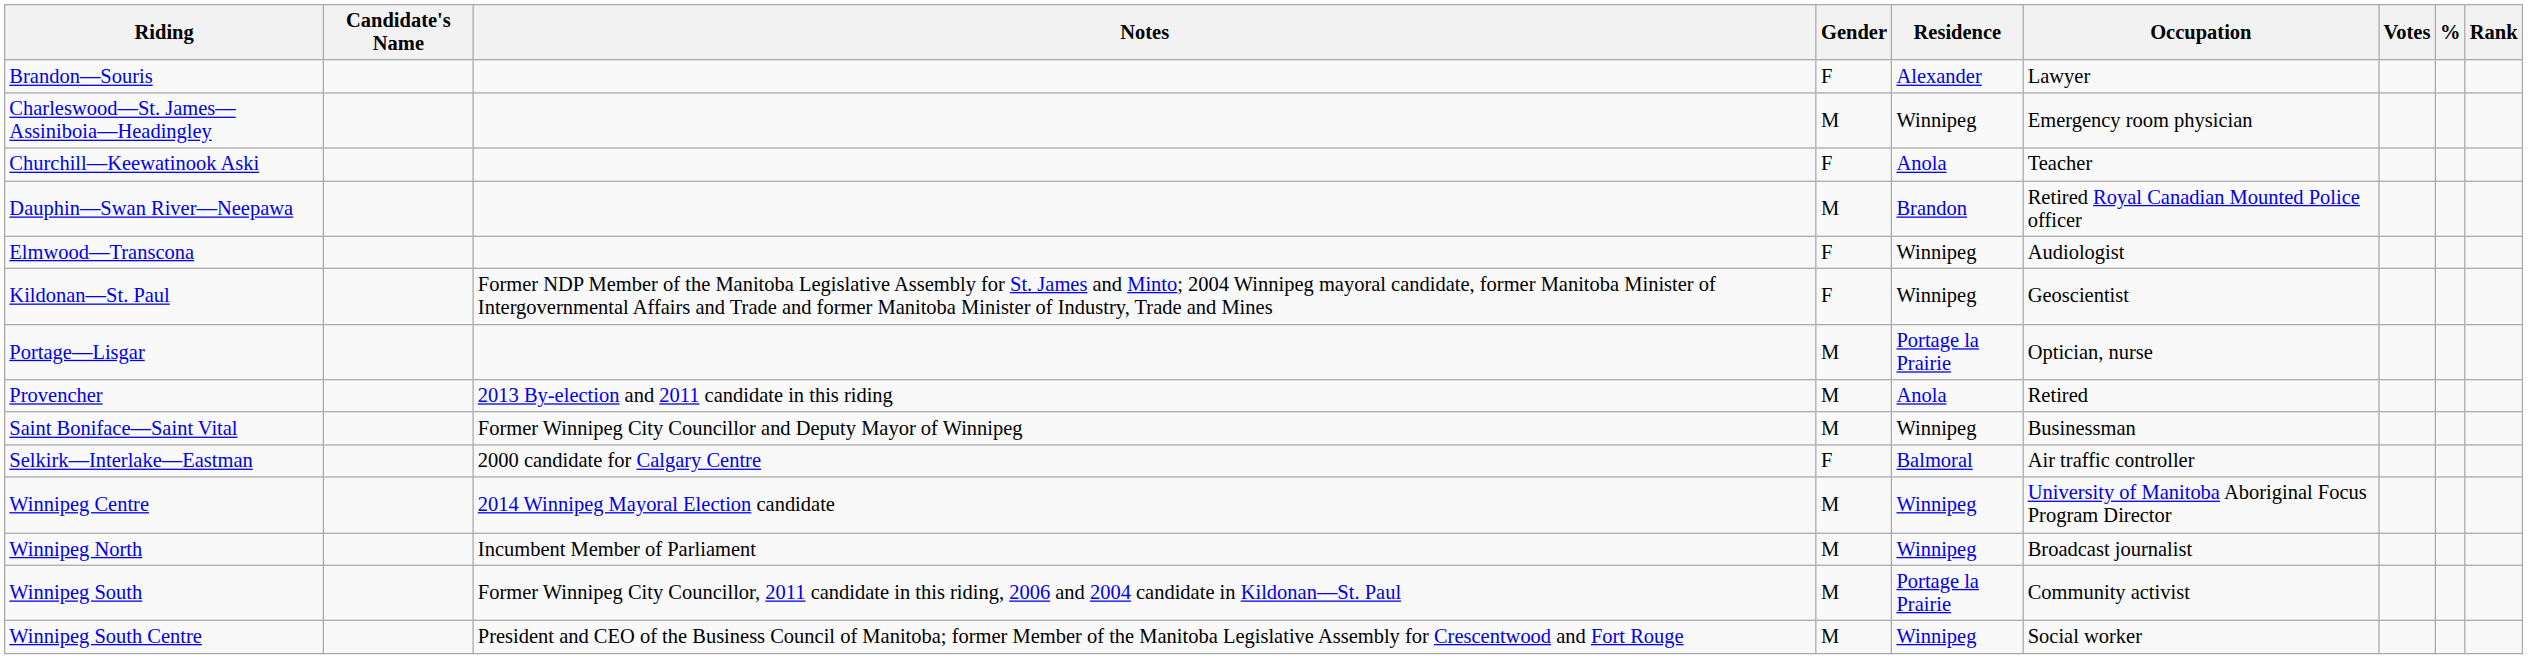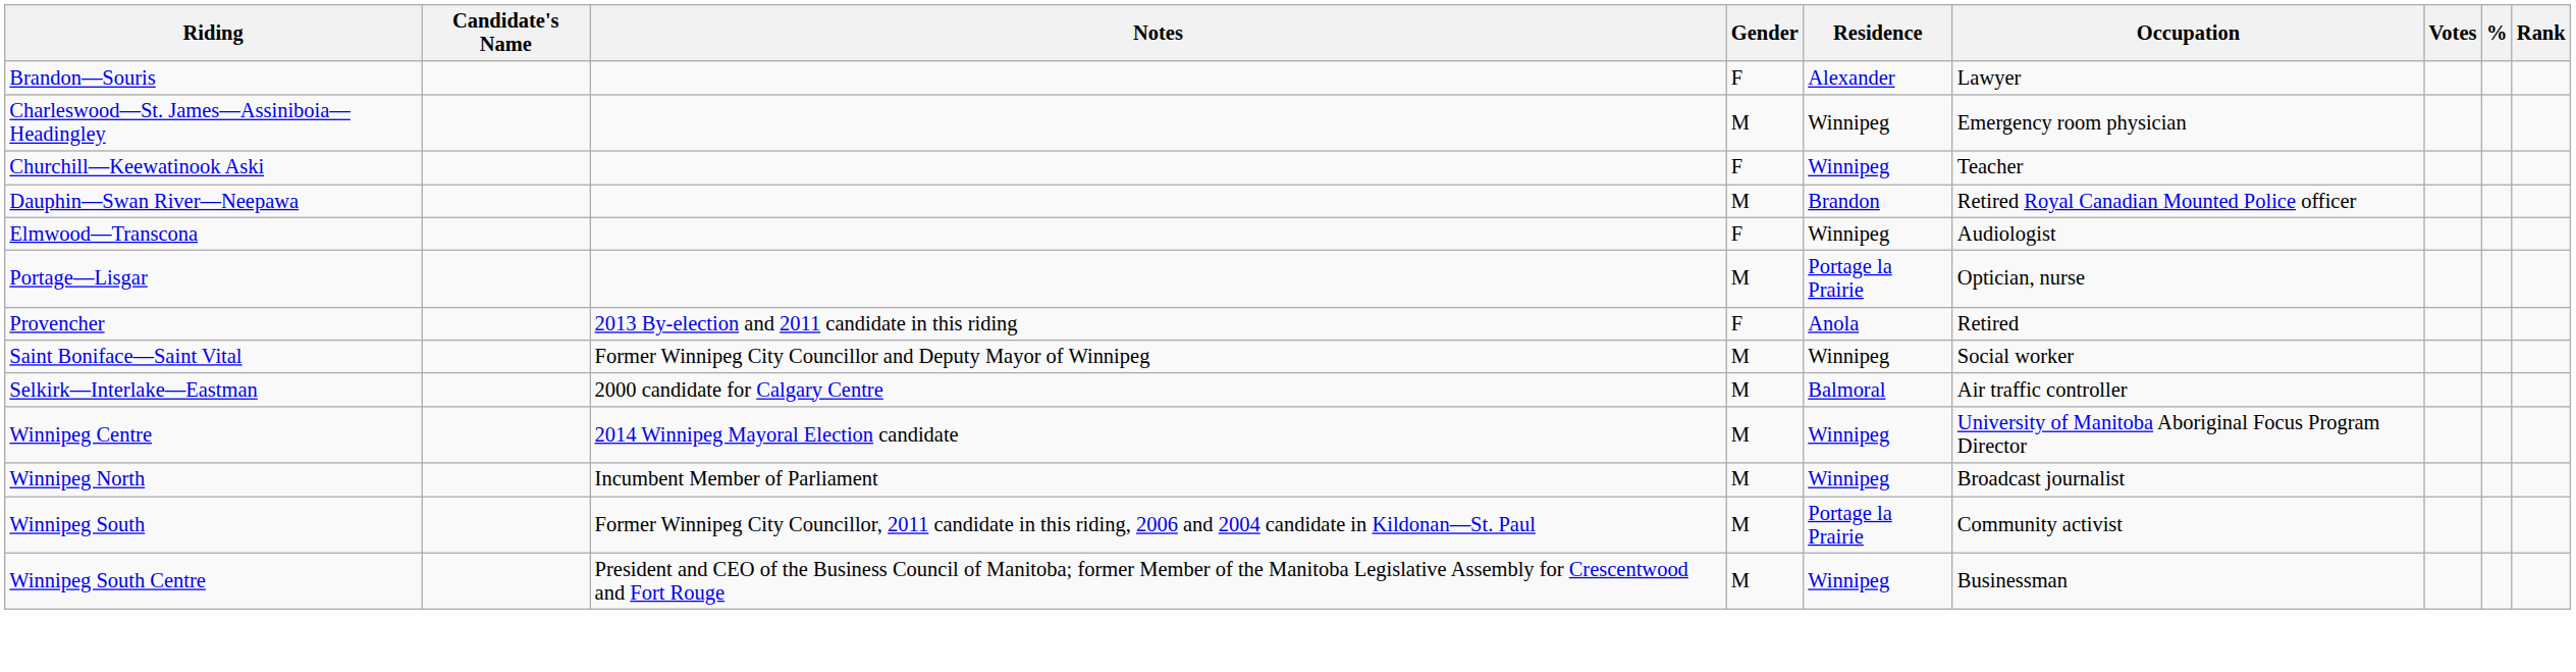 <table class="wikitable sortable">
 <tr>
 <th>Riding<br></th>
 <th>Candidate's Name</th>
 <th>Notes</th>
 <th>Gender</th>
 <th>Residence</th>
 <th>Occupation</th>
 <th>Votes</th>
 <th>%</th>
 <th>Rank</th>
 </tr>
 <tr>
 <td><a href='#'>Brandon—Souris</a></td>
 <td></td>
 <td></td>
 <td>F</td>
 <td><a href='#'>Alexander</a></td>
 <td>Lawyer</td>
 <td></td>
 <td></td>
 <td></td>
 </tr>
 <tr>
 <td><a href='#'>Charleswood—St. James—Assiniboia—Headingley</a></td>
 <td></td>
 <td></td>
 <td>M</td>
 <td>Winnipeg</td>
 <td>Emergency room physician</td>
 <td></td>
 <td></td>
 <td></td>
 </tr>
 <tr>
 <td><a href='#'>Churchill—Keewatinook Aski</a></td>
 <td></td>
 <td></td>
 <td>F</td>
-<td><a href='#'>Anola</a></td>
+<td><a href='#'>Winnipeg</a></td>
 <td>Teacher</td>
 <td></td>
 <td></td>
 <td></td>
 </tr>
 <tr>
 <td><a href='#'>Dauphin—Swan River—Neepawa</a></td>
 <td></td>
 <td></td>
 <td>M</td>
 <td><a href='#'>Brandon</a></td>
 <td>Retired <a href='#'>Royal Canadian Mounted Police</a> officer</td>
 <td></td>
 <td></td>
 <td></td>
 </tr>
 <tr>
 <td><a href='#'>Elmwood—Transcona</a></td>
 <td></td>
 <td></td>
 <td>F</td>
 <td>Winnipeg</td>
 <td>Audiologist</td>
 <td></td>
 <td></td>
 <td></td>
 </tr>
 <tr>
-<td><a href='#'>Kildonan—St. Paul</a></td>
-<td></td>
-<td>Former NDP Member of the Manitoba Legislative Assembly for <a href='#'>St. James</a> and <a href='#'>Minto</a>; 2004 Winnipeg mayoral candidate, former Manitoba Minister of Intergovernmental Affairs and Trade and former Manitoba Minister of Industry, Trade and Mines</td>
-<td>F</td>
-<td>Winnipeg</td>
-<td>Geoscientist</td>
-<td></td>
-<td></td>
-<td></td>
-</tr>
-<tr>
 <td><a href='#'>Portage—Lisgar</a></td>
 <td></td>
 <td></td>
 <td>M</td>
 <td><a href='#'>Portage la Prairie</a></td>
 <td>Optician, nurse</td>
 <td></td>
 <td></td>
 <td></td>
 </tr>
 <tr>
 <td><a href='#'>Provencher</a></td>
 <td></td>
 <td><a href='#'>2013 By-election</a> and <a href='#'>2011</a> candidate in this riding</td>
-<td>M</td>
+<td>F</td>
 <td><a href='#'>Anola</a></td>
 <td>Retired</td>
 <td></td>
 <td></td>
 <td></td>
 </tr>
 <tr>
 <td><a href='#'>Saint Boniface—Saint Vital</a></td>
 <td></td>
 <td>Former Winnipeg City Councillor and Deputy Mayor of Winnipeg</td>
 <td>M</td>
 <td>Winnipeg</td>
-<td>Businessman</td>
+<td>Social worker</td>
 <td></td>
 <td></td>
 <td></td>
 </tr>
 <tr>
 <td><a href='#'>Selkirk—Interlake—Eastman</a></td>
 <td></td>
 <td>2000 candidate for <a href='#'>Calgary Centre</a></td>
-<td>F</td>
+<td>M</td>
 <td><a href='#'>Balmoral</a></td>
 <td>Air traffic controller</td>
 <td></td>
 <td></td>
 <td></td>
 </tr>
 <tr>
 <td><a href='#'>Winnipeg Centre</a></td>
 <td></td>
 <td><a href='#'>2014 Winnipeg Mayoral Election</a> candidate</td>
 <td>M</td>
 <td><a href='#'>Winnipeg</a></td>
 <td><a href='#'>University of Manitoba</a> Aboriginal Focus Program Director</td>
 <td></td>
 <td></td>
 <td></td>
 </tr>
 <tr>
 <td><a href='#'>Winnipeg North</a></td>
 <td></td>
 <td>Incumbent Member of Parliament</td>
 <td>M</td>
 <td><a href='#'>Winnipeg</a></td>
 <td>Broadcast journalist</td>
 <td></td>
 <td></td>
 <td></td>
 </tr>
 <tr>
 <td><a href='#'>Winnipeg South</a></td>
 <td></td>
 <td>Former Winnipeg City Councillor, <a href='#'>2011</a> candidate in this riding, <a href='#'>2006</a> and <a href='#'>2004</a> candidate in <a href='#'>Kildonan—St. Paul</a></td>
 <td>M</td>
 <td><a href='#'>Portage la Prairie</a></td>
 <td>Community activist</td>
 <td></td>
 <td></td>
 <td></td>
 </tr>
 <tr>
 <td><a href='#'>Winnipeg South Centre</a></td>
 <td></td>
 <td>President and CEO of the Business Council of Manitoba; former Member of the Manitoba Legislative Assembly for <a href='#'>Crescentwood</a> and <a href='#'>Fort Rouge</a></td>
 <td>M</td>
 <td><a href='#'>Winnipeg</a></td>
-<td>Social worker</td>
+<td>Businessman</td>
 <td></td>
 <td></td>
 <td></td>
 </tr>
 </table>
